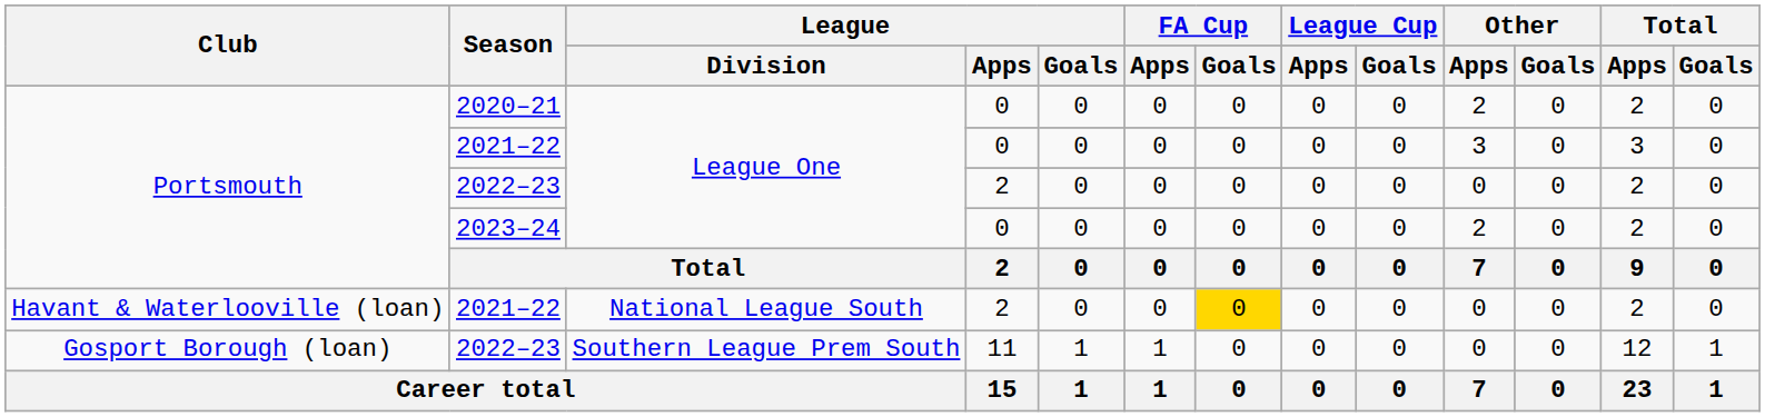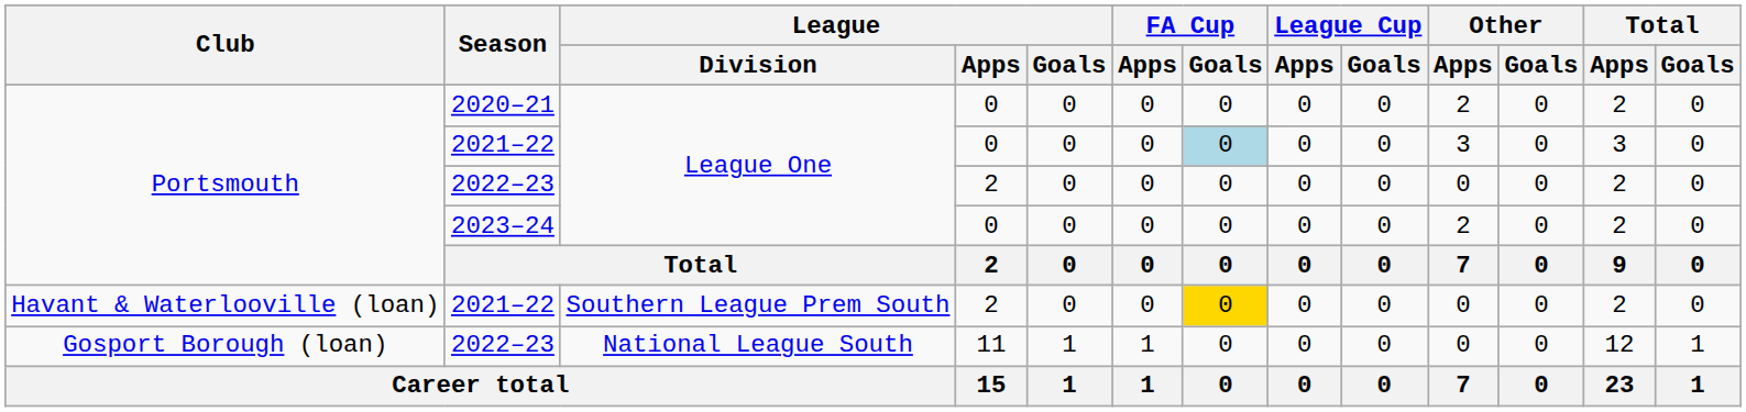 <table class="wikitable" style="text-align: center;">
 <tr>
 <th rowspan="2">Club</th>
 <th rowspan="2">Season</th>
 <th colspan="3">League</th>
 <th colspan="2"><a href='#'>FA Cup</a></th>
 <th colspan="2"><a href='#'>League Cup</a></th>
 <th colspan="2">Other</th>
 <th colspan="2">Total</th>
 </tr>
 <tr>
 <th>Division</th>
 <th>Apps</th>
 <th>Goals</th>
 <th>Apps</th>
 <th>Goals</th>
 <th>Apps</th>
 <th>Goals</th>
 <th>Apps</th>
 <th>Goals</th>
 <th>Apps</th>
 <th>Goals</th>
 </tr>
 <tr>
 <td rowspan="5" valign="center"><a href='#'>Portsmouth</a></td>
 <td><a href='#'>2020–21</a></td>
 <td rowspan="4"><a href='#'>League One</a></td>
 <td>0</td>
 <td>0</td>
 <td>0</td>
 <td>0</td>
 <td>0</td>
 <td>0</td>
 <td>2</td>
 <td>0</td>
 <td>2</td>
 <td>0</td>
 </tr>
 <tr>
 <td><a href='#'>2021–22</a></td>
 <td>0</td>
 <td>0</td>
 <td>0</td>
-<td>0</td>
+<td style="background: lightblue;">0</td>
 <td>0</td>
 <td>0</td>
 <td>3</td>
 <td>0</td>
 <td>3</td>
 <td>0</td>
 </tr>
 <tr>
 <td><a href='#'>2022–23</a></td>
 <td>2</td>
 <td>0</td>
 <td>0</td>
 <td>0</td>
 <td>0</td>
 <td>0</td>
 <td>0</td>
 <td>0</td>
 <td>2</td>
 <td>0</td>
 </tr>
 <tr>
 <td><a href='#'>2023–24</a></td>
 <td>0</td>
 <td>0</td>
 <td>0</td>
 <td>0</td>
 <td>0</td>
 <td>0</td>
 <td>2</td>
 <td>0</td>
 <td>2</td>
 <td>0</td>
 </tr>
 <tr>
 <th colspan="2">Total</th>
 <th>2</th>
 <th>0</th>
 <th>0</th>
 <th>0</th>
 <th>0</th>
 <th>0</th>
 <th>7</th>
 <th>0</th>
 <th>9</th>
 <th>0</th>
 </tr>
 <tr>
 <td><a href='#'>Havant & Waterlooville</a> (loan)</td>
 <td><a href='#'>2021–22</a></td>
-<td><a href='#'>National League South</a></td>
+<td><a href='#'>Southern League Prem South</a></td>
 <td>2</td>
 <td>0</td>
 <td>0</td>
 <td style="background: gold;">0</td>
 <td>0</td>
 <td>0</td>
 <td>0</td>
 <td>0</td>
 <td>2</td>
 <td>0</td>
 </tr>
 <tr>
 <td><a href='#'>Gosport Borough</a> (loan)</td>
 <td><a href='#'>2022–23</a></td>
-<td><a href='#'>Southern League Prem South</a></td>
+<td><a href='#'>National League South</a></td>
 <td>11</td>
 <td>1</td>
 <td>1</td>
 <td>0</td>
 <td>0</td>
 <td>0</td>
 <td>0</td>
 <td>0</td>
 <td>12</td>
 <td>1</td>
 </tr>
 <tr>
 <th colspan="3">Career total</th>
 <th>15</th>
 <th>1</th>
 <th>1</th>
 <th>0</th>
 <th>0</th>
 <th>0</th>
 <th>7</th>
 <th>0</th>
 <th>23</th>
 <th>1</th>
 </tr>
 </table>
